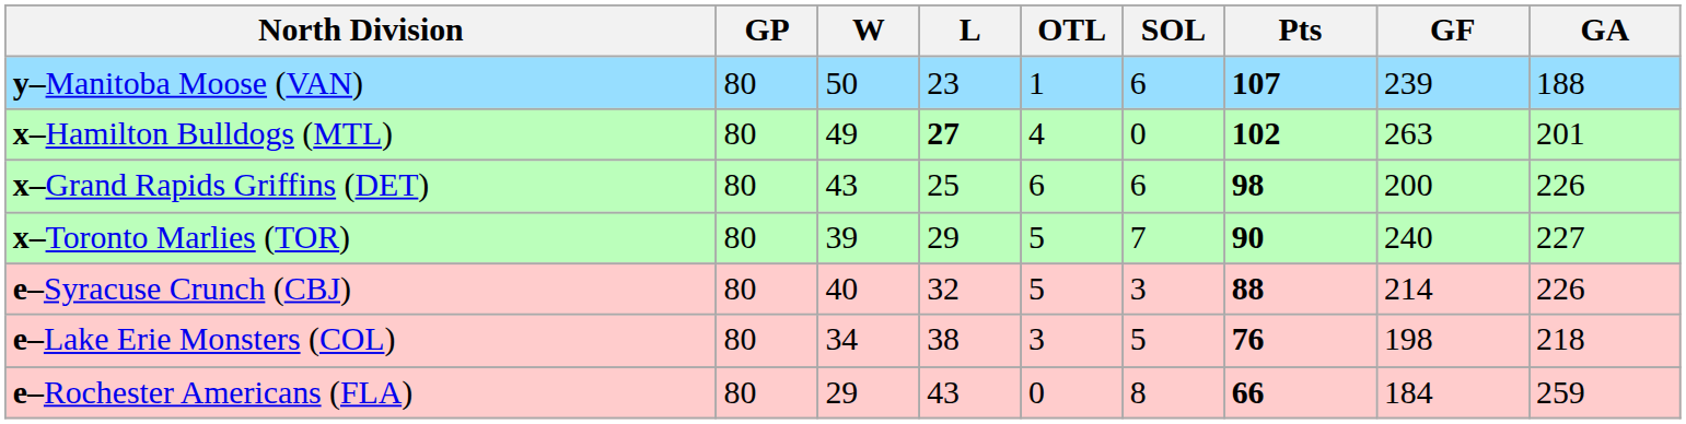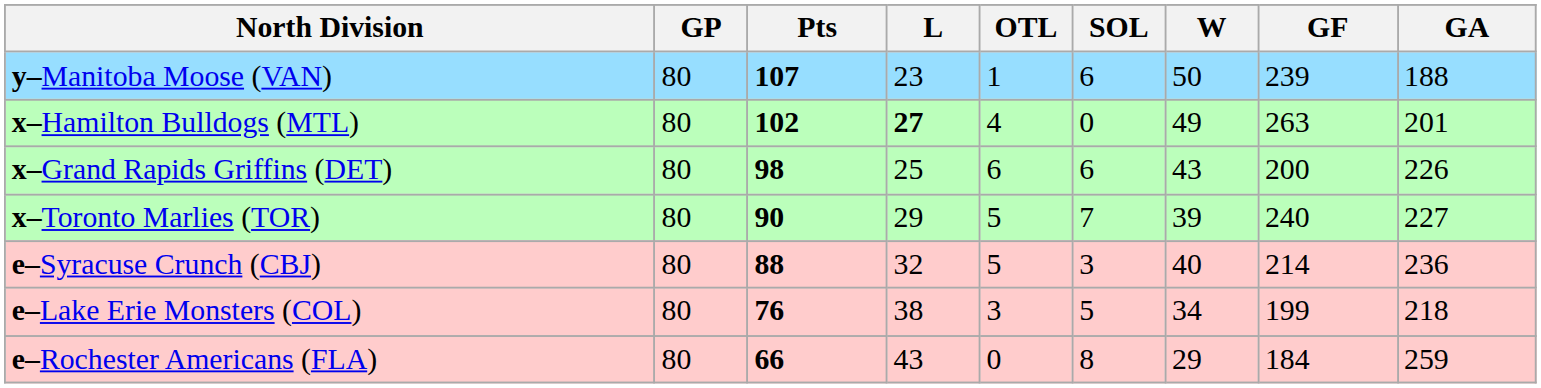 <table class="wikitable">
 <tr>
 <th bgcolor="#DDDDFF" width="35%">North Division</th>
 <th bgcolor="#DDDDFF" width="5%">GP</th>
-<th bgcolor="#DDDDFF" width="5%">W</th>
+<th bgcolor="#DDDDFF" width="7.5%">Pts</th>
 <th bgcolor="#DDDDFF" width="5%">L</th>
 <th bgcolor="#DDDDFF" width="5%">OTL</th>
 <th bgcolor="#DDDDFF" width="5%">SOL</th>
-<th bgcolor="#DDDDFF" width="7.5%">Pts</th>
+<th bgcolor="#DDDDFF" width="5%">W</th>
 <th bgcolor="#DDDDFF" width="7.5%">GF</th>
 <th bgcolor="#DDDDFF" width="7.5%">GA</th>
 </tr>
 <tr bgcolor=#97DEFF>
 <td><strong>y–</strong><a href='#'>Manitoba Moose</a> (<a href='#'>VAN</a>)</td>
 <td>80</td>
-<td>50</td>
+<td><strong>107</strong></td>
 <td>23</td>
 <td>1</td>
 <td>6</td>
-<td><strong>107</strong></td>
+<td>50</td>
 <td>239</td>
 <td>188</td>
 </tr>
 <tr bgcolor=#bbffbb>
 <td><strong>x–</strong><a href='#'>Hamilton Bulldogs</a> (<a href='#'>MTL</a>)</td>
 <td>80</td>
-<td>49</td>
+<td><strong>102</strong></td>
 <td><strong>27</strong></td>
 <td>4</td>
 <td>0</td>
-<td><strong>102</strong></td>
+<td>49</td>
 <td>263</td>
 <td>201</td>
 </tr>
 <tr bgcolor=#bbffbb>
 <td><strong>x–</strong><a href='#'>Grand Rapids Griffins</a> (<a href='#'>DET</a>)</td>
 <td>80</td>
-<td>43</td>
+<td><strong>98</strong></td>
 <td>25</td>
 <td>6</td>
 <td>6</td>
-<td><strong>98</strong></td>
+<td>43</td>
 <td>200</td>
 <td>226</td>
 </tr>
 <tr bgcolor=#bbffbb>
 <td><strong>x–</strong><a href='#'>Toronto Marlies</a> (<a href='#'>TOR</a>)</td>
 <td>80</td>
-<td>39</td>
+<td><strong>90</strong></td>
 <td>29</td>
 <td>5</td>
 <td>7</td>
-<td><strong>90</strong></td>
+<td>39</td>
 <td>240</td>
 <td>227</td>
 </tr>
 <tr bgcolor=#ffcccc>
 <td><strong>e–</strong><a href='#'>Syracuse Crunch</a> (<a href='#'>CBJ</a>)</td>
 <td>80</td>
-<td>40</td>
+<td><strong>88</strong></td>
 <td>32</td>
 <td>5</td>
 <td>3</td>
-<td><strong>88</strong></td>
+<td>40</td>
 <td>214</td>
-<td>226</td>
+<td>236</td>
 </tr>
 <tr bgcolor=#ffcccc>
 <td><strong>e–</strong><a href='#'>Lake Erie Monsters</a> (<a href='#'>COL</a>)</td>
 <td>80</td>
-<td>34</td>
+<td><strong>76</strong></td>
 <td>38</td>
 <td>3</td>
 <td>5</td>
-<td><strong>76</strong></td>
-<td>198</td>
+<td>34</td>
+<td>199</td>
 <td>218</td>
 </tr>
 <tr bgcolor=#ffcccc>
 <td><strong>e–</strong><a href='#'>Rochester Americans</a> (<a href='#'>FLA</a>)</td>
 <td>80</td>
-<td>29</td>
+<td><strong>66</strong></td>
 <td>43</td>
 <td>0</td>
 <td>8</td>
-<td><strong>66</strong></td>
+<td>29</td>
 <td>184</td>
 <td>259</td>
 </tr>
 </table>
